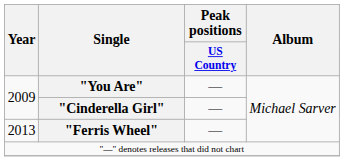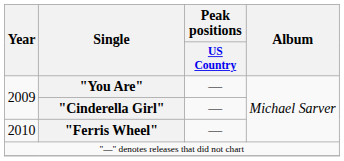 <table class="wikitable plainrowheaders" style="text-align:center;">
 <tr>
 <th rowspan="2">Year</th>
 <th rowspan="2" style="width:10em;">Single</th>
 <th colspan="1">Peak positions</th>
 <th rowspan="2">Album</th>
 </tr>
 <tr style="font-size:smaller;">
 <th style="width:65px;"><a href='#'>US Country</a></th>
 </tr>
 <tr>
 <td rowspan="2">2009</td>
 <th scope="row">"You Are"</th>
 <td>—</td>
 <td rowspan="3"><em>Michael Sarver</em></td>
 </tr>
 <tr>
 <th scope="row">"Cinderella Girl"</th>
 <td>—</td>
 </tr>
 <tr>
-<td>2013</td>
+<td>2010</td>
 <th scope="row">"Ferris Wheel"</th>
 <td>—</td>
 </tr>
 <tr>
 <td colspan="4" style="font-size:8pt">"—" denotes releases that did not chart</td>
 </tr>
 <tr>
 </tr>
 </table>
